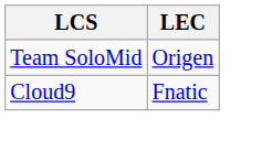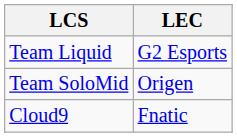 <table class="wikitable">
 <tr>
 <th>LCS</th>
 <th>LEC</th>
+</tr>
+<tr>
+<td><a href='#'>Team Liquid</a></td>
+<td><a href='#'>G2 Esports</a></td>
 </tr>
 <tr>
 <td><a href='#'>Team SoloMid</a></td>
 <td><a href='#'>Origen</a></td>
 </tr>
 <tr>
 <td><a href='#'>Cloud9</a></td>
 <td><a href='#'>Fnatic</a></td>
 </tr>
 </table>
